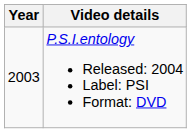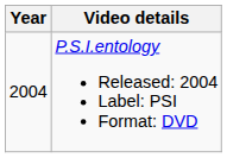 <table class="wikitable">
 <tr>
 <th>Year</th>
 <th>Video details</th>
 </tr>
 <tr>
-<td>2003</td>
+<td>2004</td>
 <td><em><a href='#'>P.S.I.entology</a></em><br><ul><li>Released: 2004</li><li>Label: PSI</li><li>Format: <a href='#'>DVD</a></li></ul></td>
 </tr>
 </table>
